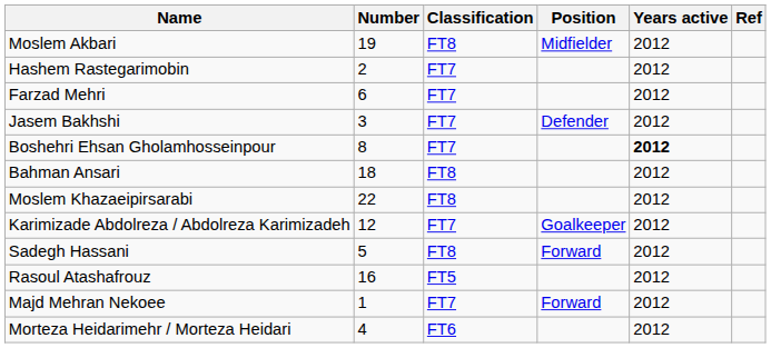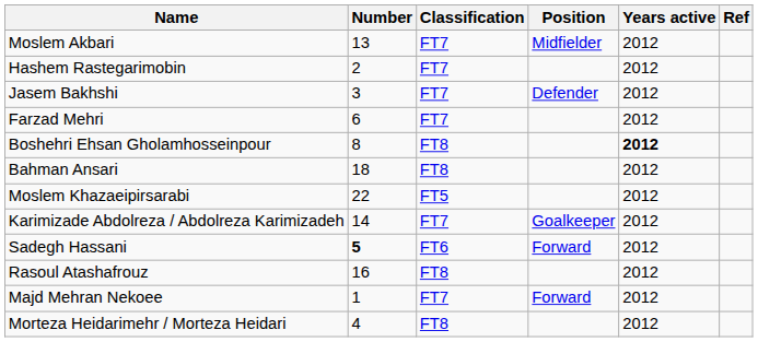 <table class="wikitable">
 <tr>
 <th>Name</th>
 <th>Number</th>
 <th>Classification</th>
 <th>Position</th>
 <th>Years active</th>
 <th>Ref</th>
 </tr>
 <tr>
 <td>Moslem Akbari</td>
-<td>19</td>
-<td><a href='#'>FT8</a></td>
+<td>13</td>
+<td><a href='#'>FT7</a></td>
 <td><a href='#'>Midfielder</a></td>
 <td>2012</td>
 <td></td>
 </tr>
 <tr>
 <td>Hashem Rastegarimobin</td>
 <td>2</td>
-<td><a href='#'>FT7</a></td>
-<td></td>
-<td>2012</td>
-<td></td>
-</tr>
-<tr>
-<td>Farzad Mehri</td>
-<td>6</td>
 <td><a href='#'>FT7</a></td>
 <td></td>
 <td>2012</td>
 <td></td>
 </tr>
 <tr>
 <td>Jasem Bakhshi</td>
 <td>3</td>
 <td><a href='#'>FT7</a></td>
 <td><a href='#'>Defender</a></td>
 <td>2012</td>
 <td></td>
 </tr>
 <tr>
+<td>Farzad Mehri</td>
+<td>6</td>
+<td><a href='#'>FT7</a></td>
+<td></td>
+<td>2012</td>
+<td></td>
+</tr>
+<tr>
 <td>Boshehri Ehsan Gholamhosseinpour</td>
 <td>8</td>
-<td><a href='#'>FT7</a></td>
+<td><a href='#'>FT8</a></td>
 <td></td>
 <td><strong>2012</strong></td>
 <td></td>
 </tr>
 <tr>
 <td>Bahman Ansari</td>
 <td>18</td>
 <td><a href='#'>FT8</a></td>
 <td></td>
 <td>2012</td>
 <td></td>
 </tr>
 <tr>
 <td>Moslem Khazaeipirsarabi</td>
 <td>22</td>
-<td><a href='#'>FT8</a></td>
+<td><a href='#'>FT5</a></td>
 <td></td>
 <td>2012</td>
 <td></td>
 </tr>
 <tr>
 <td>Karimizade Abdolreza / Abdolreza Karimizadeh</td>
-<td>12</td>
+<td>14</td>
 <td><a href='#'>FT7</a></td>
 <td><a href='#'>Goalkeeper</a></td>
 <td>2012</td>
 <td></td>
 </tr>
 <tr>
 <td>Sadegh Hassani</td>
-<td>5</td>
-<td><a href='#'>FT8</a></td>
+<td><strong>5</strong></td>
+<td><a href='#'>FT6</a></td>
 <td><a href='#'>Forward</a></td>
 <td>2012</td>
 <td></td>
 </tr>
 <tr>
 <td>Rasoul Atashafrouz</td>
 <td>16</td>
-<td><a href='#'>FT5</a></td>
+<td><a href='#'>FT8</a></td>
 <td></td>
 <td>2012</td>
 <td></td>
 </tr>
 <tr>
 <td>Majd Mehran Nekoee</td>
 <td>1</td>
 <td><a href='#'>FT7</a></td>
 <td><a href='#'>Forward</a></td>
 <td>2012</td>
 <td></td>
 </tr>
 <tr>
 <td>Morteza Heidarimehr  / Morteza Heidari</td>
 <td>4</td>
-<td><a href='#'>FT6</a></td>
+<td><a href='#'>FT8</a></td>
 <td></td>
 <td>2012</td>
 <td></td>
 </tr>
 </table>
